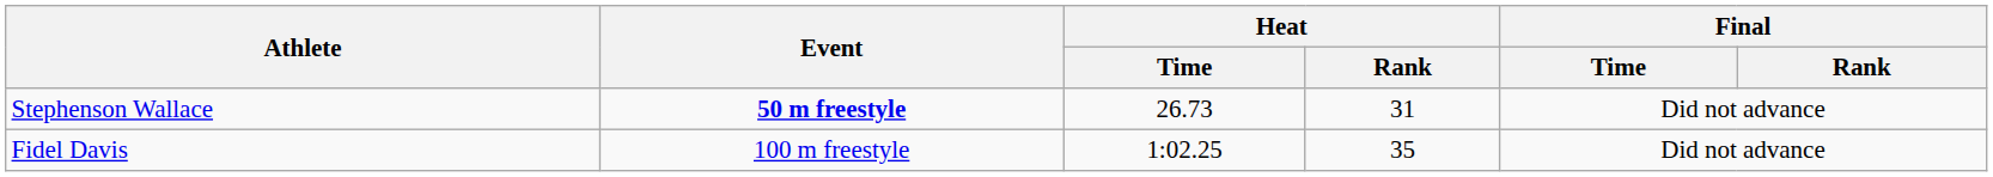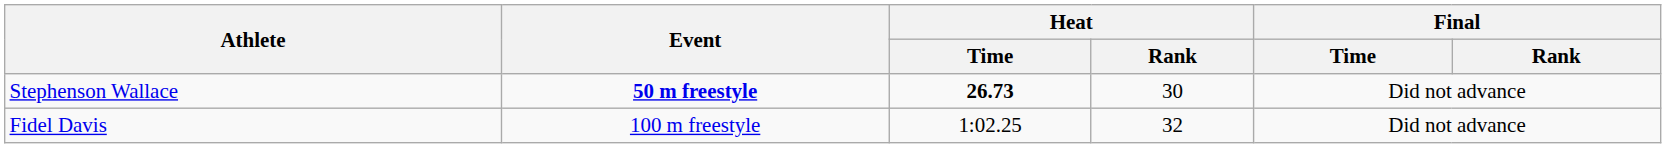 <table class=wikitable style="font-size:95%" width="95%">
 <tr>
 <th rowspan="2">Athlete</th>
 <th rowspan="2">Event</th>
 <th colspan="2">Heat</th>
 <th colspan="2">Final</th>
 </tr>
 <tr>
 <th>Time</th>
 <th>Rank</th>
 <th>Time</th>
 <th>Rank</th>
 </tr>
 <tr>
 <td width=30%><a href='#'>Stephenson Wallace</a></td>
 <td align=center><strong><a href='#'>50 m freestyle</a></strong></td>
-<td align=center>26.73</td>
-<td align=center>31</td>
+<td align=center><strong>26.73</strong></td>
+<td align=center>30</td>
 <td colspan=2 align=center>Did not advance</td>
 </tr>
 <tr>
 <td width=30%><a href='#'>Fidel Davis</a></td>
 <td align=center><a href='#'>100 m freestyle</a></td>
 <td align=center>1:02.25</td>
-<td align=center>35</td>
+<td align=center>32</td>
 <td colspan=2 align=center>Did not advance</td>
 </tr>
 </table>
